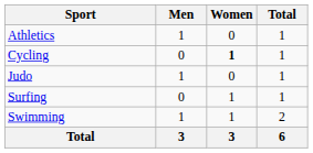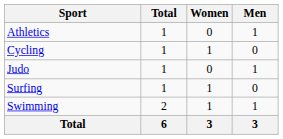 <table class="wikitable sortable" style="text-align:center;">
 <tr>
 <th width=180>Sport</th>
+<th width=55>Total</th>
+<th width=55>Women</th>
 <th width=55>Men</th>
-<th width=55>Women</th>
-<th width=55>Total</th>
 </tr>
 <tr>
 <td align=left><a href='#'>Athletics</a></td>
 <td>1</td>
 <td>0</td>
 <td>1</td>
 </tr>
 <tr>
 <td align=left><a href='#'>Cycling</a></td>
+<td>1</td>
+<td>1</td>
 <td>0</td>
-<td><strong>1</strong></td>
-<td>1</td>
 </tr>
 <tr>
 <td align=left><a href='#'>Judo</a></td>
 <td>1</td>
 <td>0</td>
 <td>1</td>
 </tr>
 <tr>
 <td align=left><a href='#'>Surfing</a></td>
+<td>1</td>
+<td>1</td>
 <td>0</td>
+</tr>
+<tr>
+<td align=left><a href='#'>Swimming</a></td>
+<td>2</td>
 <td>1</td>
 <td>1</td>
 </tr>
 <tr>
-<td align=left><a href='#'>Swimming</a></td>
-<td>1</td>
-<td>1</td>
-<td>2</td>
-</tr>
-<tr>
 <th>Total</th>
+<th>6</th>
 <th>3</th>
 <th>3</th>
-<th>6</th>
 </tr>
 </table>
